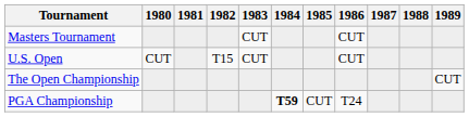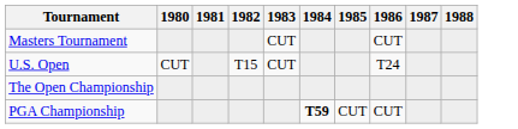 <table class="wikitable" style="font-size:95%;text-align:center;">
 <tr>
 <th>Tournament</th>
 <th>1980</th>
 <th>1981</th>
 <th>1982</th>
 <th>1983</th>
 <th>1984</th>
 <th>1985</th>
 <th>1986</th>
 <th>1987</th>
 <th>1988</th>
-<th>1989</th>
 </tr>
 <tr>
 <td align=left><a href='#'>Masters Tournament</a></td>
 <td style="background:#eeeeee;"></td>
 <td style="background:#eeeeee;"></td>
 <td style="background:#eeeeee;"></td>
 <td>CUT</td>
 <td style="background:#eeeeee;"></td>
 <td style="background:#eeeeee;"></td>
 <td>CUT</td>
 <td style="background:#eeeeee;"></td>
 <td style="background:#eeeeee;"></td>
-<td style="background:#eeeeee;"></td>
 </tr>
 <tr>
 <td align=left><a href='#'>U.S. Open</a></td>
 <td>CUT</td>
 <td style="background:#eeeeee;"></td>
 <td>T15</td>
 <td>CUT</td>
 <td style="background:#eeeeee;"></td>
 <td style="background:#eeeeee;"></td>
-<td>CUT</td>
-<td style="background:#eeeeee;"></td>
+<td>T24</td>
 <td style="background:#eeeeee;"></td>
 <td style="background:#eeeeee;"></td>
 </tr>
 <tr>
 <td align=left><a href='#'>The Open Championship</a></td>
 <td style="background:#eeeeee;"></td>
 <td style="background:#eeeeee;"></td>
 <td style="background:#eeeeee;"></td>
 <td style="background:#eeeeee;"></td>
 <td style="background:#eeeeee;"></td>
 <td style="background:#eeeeee;"></td>
 <td style="background:#eeeeee;"></td>
 <td style="background:#eeeeee;"></td>
 <td style="background:#eeeeee;"></td>
-<td>CUT</td>
 </tr>
 <tr>
 <td align=left><a href='#'>PGA Championship</a></td>
 <td style="background:#eeeeee;"></td>
 <td style="background:#eeeeee;"></td>
 <td style="background:#eeeeee;"></td>
 <td style="background:#eeeeee;"></td>
 <td><strong>T59</strong></td>
 <td>CUT</td>
-<td>T24</td>
-<td style="background:#eeeeee;"></td>
+<td>CUT</td>
 <td style="background:#eeeeee;"></td>
 <td style="background:#eeeeee;"></td>
 </tr>
 </table>
